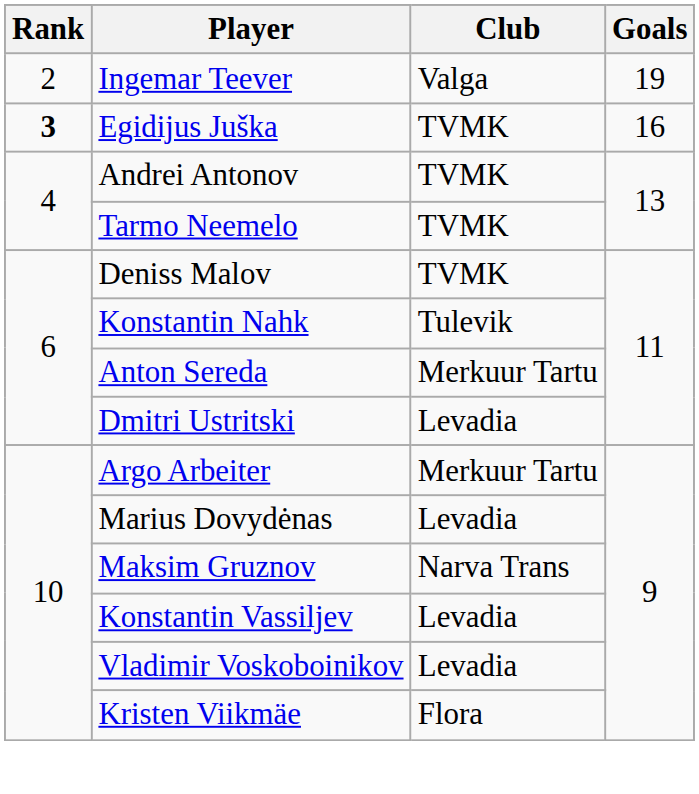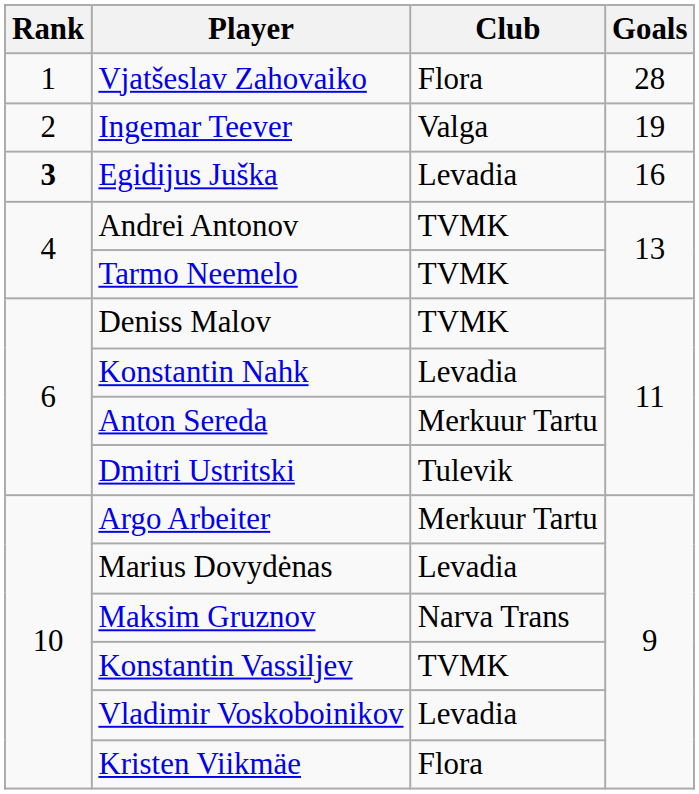 <table class="wikitable">
 <tr>
 <th>Rank</th>
 <th>Player</th>
 <th>Club</th>
 <th>Goals</th>
+</tr>
+<tr>
+<td align=center>1</td>
+<td> <a href='#'>Vjatšeslav Zahovaiko</a></td>
+<td>Flora</td>
+<td align=center>28</td>
 </tr>
 <tr>
 <td align=center>2</td>
 <td> <a href='#'>Ingemar Teever</a></td>
 <td>Valga</td>
 <td align=center>19</td>
 </tr>
 <tr>
 <td align=center><strong>3</strong></td>
 <td> <a href='#'>Egidijus Juška</a></td>
-<td>TVMK</td>
+<td>Levadia</td>
 <td align=center>16</td>
 </tr>
 <tr>
 <td rowspan=2 align=center>4</td>
 <td> Andrei Antonov</td>
 <td>TVMK</td>
 <td rowspan=2 align=center>13</td>
 </tr>
 <tr>
 <td> <a href='#'>Tarmo Neemelo</a></td>
 <td>TVMK</td>
 </tr>
 <tr>
 <td rowspan=4 align=center>6</td>
 <td> Deniss Malov</td>
 <td>TVMK</td>
 <td rowspan=4 align=center>11</td>
 </tr>
 <tr>
 <td> <a href='#'>Konstantin Nahk</a></td>
-<td>Tulevik</td>
+<td>Levadia</td>
 </tr>
 <tr>
 <td> <a href='#'>Anton Sereda</a></td>
 <td>Merkuur Tartu</td>
 </tr>
 <tr>
 <td> <a href='#'>Dmitri Ustritski</a></td>
-<td>Levadia</td>
+<td>Tulevik</td>
 </tr>
 <tr>
 <td rowspan=6 align=center>10</td>
 <td> <a href='#'>Argo Arbeiter</a></td>
 <td>Merkuur Tartu</td>
 <td rowspan=6 align=center>9</td>
 </tr>
 <tr>
 <td> Marius Dovydėnas</td>
 <td>Levadia</td>
 </tr>
 <tr>
 <td> <a href='#'>Maksim Gruznov</a></td>
 <td>Narva Trans</td>
 </tr>
 <tr>
 <td> <a href='#'>Konstantin Vassiljev</a></td>
-<td>Levadia</td>
+<td>TVMK</td>
 </tr>
 <tr>
 <td> <a href='#'>Vladimir Voskoboinikov</a></td>
 <td>Levadia</td>
 </tr>
 <tr>
 <td> <a href='#'>Kristen Viikmäe</a></td>
 <td>Flora</td>
 </tr>
 </table>
